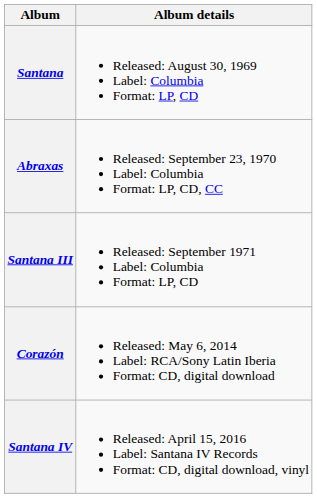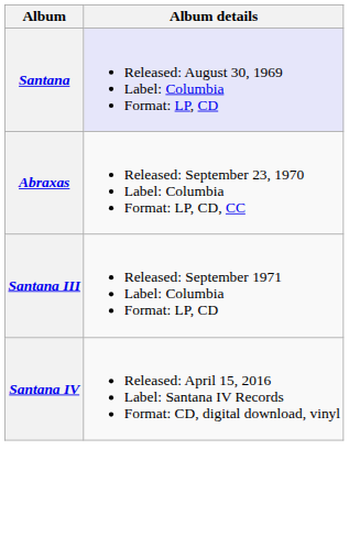 <table class="wikitable">
 <tr>
 <th>Album</th>
 <th>Album details</th>
 </tr>
 <tr>
 <th><em><a href='#'>Santana</a></em></th>
-<td><br><ul><li>Released: August 30, 1969</li><li>Label: <a href='#'>Columbia</a></li><li>Format: <a href='#'>LP</a>, <a href='#'>CD</a></li></ul></td>
+<td style="background: lavender;"><br><ul><li>Released: August 30, 1969</li><li>Label: <a href='#'>Columbia</a></li><li>Format: <a href='#'>LP</a>, <a href='#'>CD</a></li></ul></td>
 </tr>
 <tr>
 <th><em><a href='#'>Abraxas</a></em></th>
 <td><br><ul><li>Released: September 23, 1970</li><li>Label: Columbia</li><li>Format: LP, CD, <a href='#'>CC</a></li></ul></td>
 </tr>
 <tr>
 <th><em><a href='#'>Santana III</a></em></th>
 <td><br><ul><li>Released: September 1971</li><li>Label: Columbia</li><li>Format: LP, CD</li></ul></td>
 </tr>
 <tr>
-<th><em><a href='#'>Corazón</a></em></th>
-<td><br><ul><li>Released: May 6, 2014</li><li>Label: RCA/Sony Latin Iberia</li><li>Format: CD, digital download</li></ul></td>
-</tr>
-<tr>
 <th><em><a href='#'>Santana IV</a></em></th>
 <td><br><ul><li>Released: April 15, 2016</li><li>Label: Santana IV Records</li><li>Format: CD, digital download, vinyl</li></ul></td>
 </tr>
 </table>
